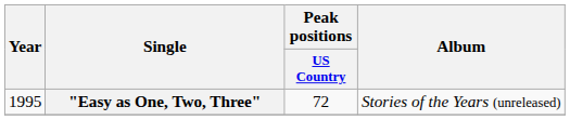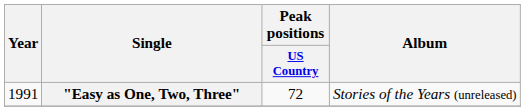 <table class="wikitable plainrowheaders" style="text-align:center;">
 <tr>
 <th rowspan="2">Year</th>
 <th rowspan="2" style="width:14em;">Single</th>
 <th>Peak positions</th>
 <th rowspan="2">Album</th>
 </tr>
 <tr style="font-size:smaller;">
 <th width="65"><a href='#'>US Country</a></th>
 </tr>
 <tr>
-<td>1995</td>
+<td>1991</td>
 <th scope="row">"Easy as One, Two, Three"</th>
 <td>72</td>
 <td align="left"><em>Stories of the Years</em> <small>(unreleased)</small></td>
 </tr>
 <tr>
 </tr>
 </table>
